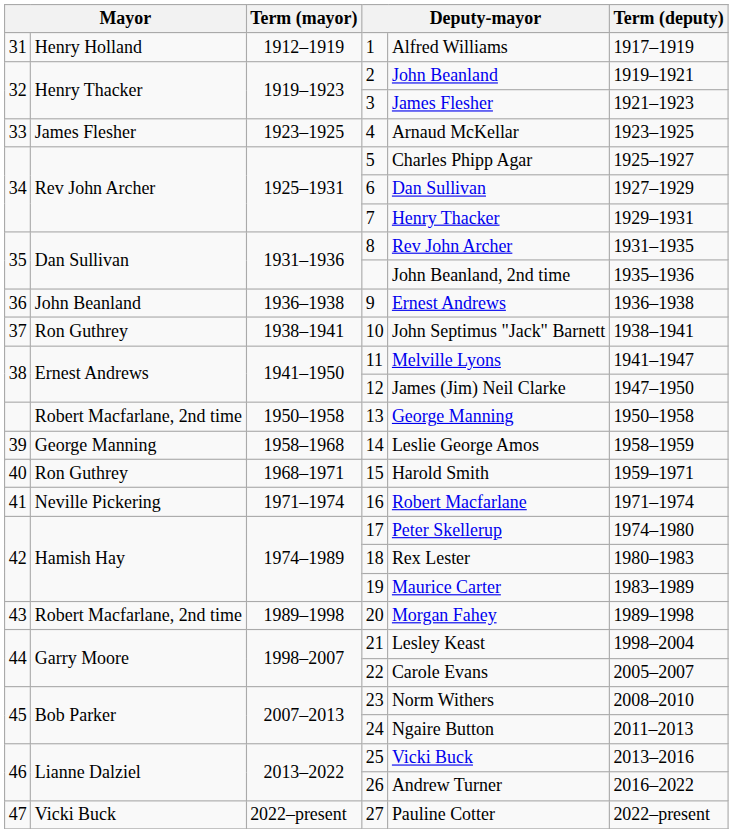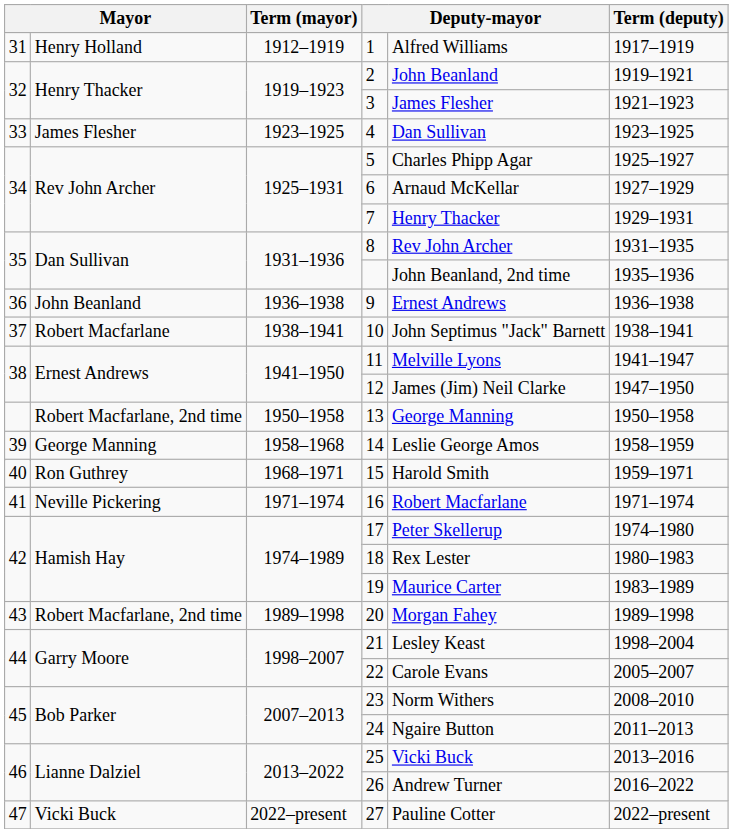 <table class="wikitable">
 <tr>
 <th colspan=2><span>Mayor</span></th>
 <th><span>Term (mayor)</span></th>
 <th colspan=2>Deputy-mayor</th>
 <th>Term (deputy)</th>
 </tr>
 <tr>
 <td><span>31</span></td>
 <td><span>Henry Holland</span></td>
 <td align=center><span>1912–1919</span></td>
 <td>1</td>
 <td>Alfred Williams</td>
 <td>1917–1919</td>
 </tr>
 <tr>
 <td rowspan=2><span>32</span></td>
 <td rowspan=2><span>Henry Thacker</span></td>
 <td rowspan=2 align=center><span>1919–1923</span></td>
 <td>2</td>
 <td><a href='#'>John Beanland</a></td>
 <td>1919–1921</td>
 </tr>
 <tr>
 <td>3</td>
 <td><a href='#'>James Flesher</a></td>
 <td>1921–1923</td>
 </tr>
 <tr>
 <td><span>33</span></td>
 <td><span>James Flesher</span></td>
 <td align=center><span>1923–1925</span></td>
 <td>4</td>
-<td>Arnaud McKellar</td>
+<td><a href='#'>Dan Sullivan</a></td>
 <td>1923–1925</td>
 </tr>
 <tr>
 <td rowspan=3><span>34</span></td>
 <td rowspan=3><span>Rev John Archer</span></td>
 <td rowspan=3 align=center><span>1925–1931</span></td>
 <td>5</td>
 <td>Charles Phipp Agar</td>
 <td>1925–1927</td>
 </tr>
 <tr>
 <td>6</td>
-<td><a href='#'>Dan Sullivan</a></td>
+<td>Arnaud McKellar</td>
 <td>1927–1929</td>
 </tr>
 <tr>
 <td>7</td>
 <td><a href='#'>Henry Thacker</a></td>
 <td>1929–1931</td>
 </tr>
 <tr>
 <td rowspan=2><span>35</span></td>
 <td rowspan=2><span>Dan Sullivan</span></td>
 <td rowspan=2 align=center><span>1931–1936</span></td>
 <td>8</td>
 <td><a href='#'>Rev John Archer</a></td>
 <td>1931–1935</td>
 </tr>
 <tr>
 <td></td>
 <td>John Beanland, 2nd time</td>
 <td>1935–1936</td>
 </tr>
 <tr>
 <td><span>36</span></td>
 <td><span>John Beanland</span></td>
 <td align=center><span>1936–1938</span></td>
 <td>9</td>
 <td><a href='#'>Ernest Andrews</a></td>
 <td>1936–1938</td>
 </tr>
 <tr>
 <td><span>37</span></td>
-<td><span>Ron Guthrey</span></td>
+<td><span>Robert Macfarlane</span></td>
 <td align=center><span>1938–1941</span></td>
 <td>10</td>
 <td>John Septimus "Jack" Barnett</td>
 <td>1938–1941</td>
 </tr>
 <tr>
 <td rowspan=2><span>38</span></td>
 <td rowspan=2><span>Ernest Andrews</span></td>
 <td rowspan=2 align=center><span>1941–1950</span></td>
 <td>11</td>
 <td><a href='#'>Melville Lyons</a></td>
 <td>1941–1947</td>
 </tr>
 <tr>
 <td>12</td>
 <td>James (Jim) Neil Clarke</td>
 <td>1947–1950</td>
 </tr>
 <tr>
 <td></td>
 <td><span>Robert Macfarlane, 2nd time</span></td>
 <td align=center><span>1950–1958</span></td>
 <td>13</td>
 <td><a href='#'>George Manning</a></td>
 <td>1950–1958</td>
 </tr>
 <tr>
 <td rowspan=2><span>39</span></td>
 <td rowspan=2><span>George Manning</span></td>
 <td rowspan=2 align=center><span>1958–1968</span></td>
 <td>14</td>
 <td>Leslie George Amos</td>
 <td>1958–1959</td>
 </tr>
 <tr>
 <td rowspan=2>15</td>
 <td rowspan=2>Harold Smith</td>
 <td rowspan=2>1959–1971</td>
 </tr>
 <tr>
 <td><span>40</span></td>
 <td><span>Ron Guthrey</span></td>
 <td align=center><span>1968–1971</span></td>
 </tr>
 <tr>
 <td><span>41</span></td>
 <td><span>Neville Pickering</span></td>
 <td align=center><span>1971–1974</span></td>
 <td>16</td>
 <td><a href='#'>Robert Macfarlane</a></td>
 <td>1971–1974</td>
 </tr>
 <tr>
 <td rowspan=3><span>42</span></td>
 <td rowspan=3><span>Hamish Hay</span></td>
 <td rowspan=3 align=center><span>1974–1989</span></td>
 <td>17</td>
 <td><a href='#'>Peter Skellerup</a></td>
 <td>1974–1980</td>
 </tr>
 <tr>
 <td>18</td>
 <td>Rex Lester</td>
 <td>1980–1983</td>
 </tr>
 <tr>
 <td>19</td>
 <td><a href='#'>Maurice Carter</a></td>
 <td>1983–1989</td>
 </tr>
 <tr>
 <td><span>43</span></td>
 <td><span>Robert Macfarlane, 2nd time</span></td>
 <td align=center><span>1989–1998</span></td>
 <td>20</td>
 <td><a href='#'>Morgan Fahey</a></td>
 <td>1989–1998</td>
 </tr>
 <tr>
 <td rowspan=2><span>44</span></td>
 <td rowspan=2><span>Garry Moore</span></td>
 <td rowspan=2 align=center><span>1998–2007</span></td>
 <td>21</td>
 <td>Lesley Keast</td>
 <td>1998–2004</td>
 </tr>
 <tr>
 <td>22</td>
 <td>Carole Evans</td>
 <td>2005–2007</td>
 </tr>
 <tr>
 <td rowspan=2><span>45</span></td>
 <td rowspan=2><span>Bob Parker</span></td>
 <td rowspan=2 align=center><span>2007–2013</span></td>
 <td>23</td>
 <td>Norm Withers</td>
 <td>2008–2010</td>
 </tr>
 <tr>
 <td>24</td>
 <td>Ngaire Button</td>
 <td>2011–2013</td>
 </tr>
 <tr>
 <td rowspan=2><span>46</span></td>
 <td rowspan=2><span>Lianne Dalziel</span></td>
 <td rowspan=2 align=center><span>2013–2022</span></td>
 <td>25</td>
 <td><a href='#'>Vicki Buck</a></td>
 <td>2013–2016</td>
 </tr>
 <tr>
 <td>26</td>
 <td>Andrew Turner</td>
 <td>2016–2022</td>
 </tr>
 <tr>
 <td><span>47</span></td>
 <td><span>Vicki Buck</span></td>
 <td><span>2022–present</span></td>
 <td>27</td>
 <td>Pauline Cotter</td>
 <td>2022–present</td>
 </tr>
 </table>
